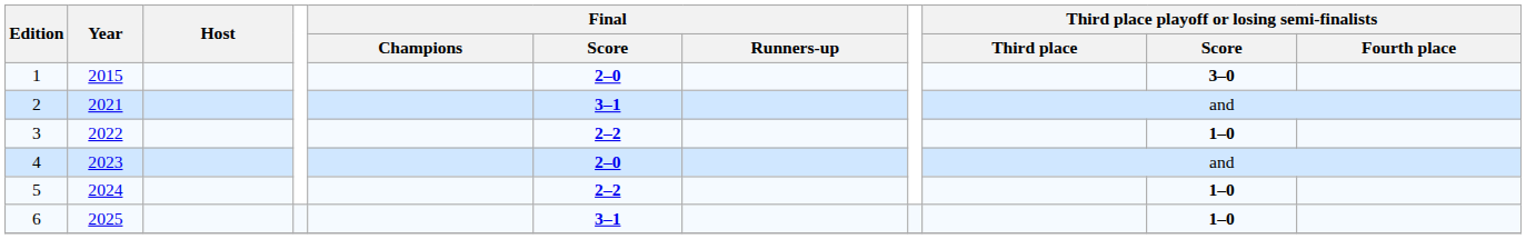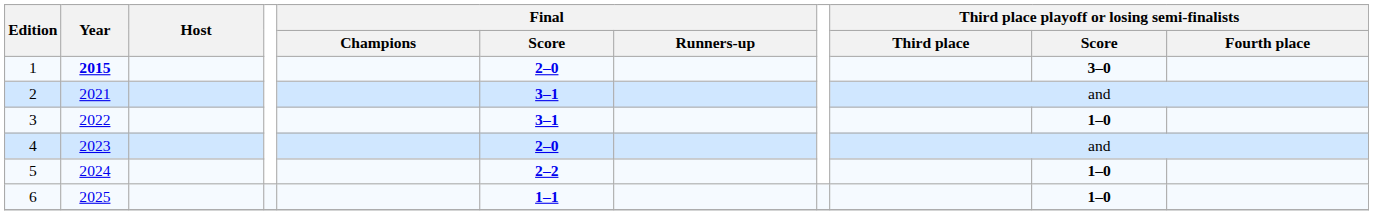 <table class="wikitable" style="font-size:90%; text-align:center; width:100%;">
 <tr>
 <th rowspan=2 width=3%>Edition</th>
 <th rowspan=2 width=5%>Year</th>
 <th rowspan=2 width=10%>Host</th>
 <th width=1% rowspan=7 style="background:#ffffff;"></th>
 <th colspan=3>Final</th>
 <th width=1% rowspan=7 style="background:#ffffff;"></th>
 <th colspan=3>Third place playoff or losing semi-finalists</th>
 </tr>
 <tr>
 <th width=15%>Champions</th>
 <th width=10%>Score</th>
 <th width=15%>Runners-up</th>
 <th width=15%>Third place</th>
 <th width=10%>Score</th>
 <th width=15%>Fourth place</th>
 </tr>
 <tr bgcolor=#F5FAFF>
 <td>1</td>
-<td><a href='#'>2015</a></td>
+<td><strong><a href='#'>2015</a></strong></td>
 <td align=left></td>
 <td></td>
 <td><strong><a href='#'>2–0</a></strong><br></td>
 <td></td>
 <td></td>
 <td><strong>3–0</strong><br></td>
 <td></td>
 </tr>
 <tr bgcolor=#D0E7FF>
 <td>2</td>
 <td><a href='#'>2021</a></td>
 <td align=left></td>
 <td></td>
 <td><strong><a href='#'>3–1</a></strong><br></td>
 <td></td>
 <td colspan="3"> and </td>
 </tr>
 <tr bgcolor=#F5FAFF>
 <td>3</td>
 <td><a href='#'>2022</a></td>
 <td align=left></td>
 <td></td>
-<td><strong><a href='#'>2–2</a></strong> <br> </td>
+<td><strong><a href='#'>3–1</a></strong><br></td>
 <td></td>
 <td></td>
 <td><strong>1–0</strong><br></td>
 <td></td>
 </tr>
 <tr bgcolor=#D0E7FF>
 <td>4</td>
 <td><a href='#'>2023</a></td>
 <td align=left></td>
 <td></td>
 <td><strong><a href='#'>2–0</a></strong><br></td>
 <td></td>
 <td colspan="3"> and </td>
 </tr>
 <tr bgcolor=#F5FAFF>
 <td>5</td>
 <td><a href='#'>2024</a></td>
 <td align=left></td>
 <td></td>
 <td><strong><a href='#'>2–2</a></strong> <br> </td>
 <td></td>
 <td></td>
 <td><strong>1–0</strong><br></td>
 <td></td>
 </tr>
 <tr bgcolor=#F5FAFF>
 <td>6</td>
 <td><a href='#'>2025</a></td>
 <td align=left></td>
 <td></td>
 <td></td>
-<td><strong><a href='#'>3–1</a></strong><br> </td>
+<td><strong><a href='#'>1–1</a></strong> <br></td>
 <td></td>
 <td></td>
 <td></td>
 <td><strong>1–0</strong> <br></td>
 <td></td>
 </tr>
 <tr bgcolor=#F5FAFF>
 </tr>
 </table>
